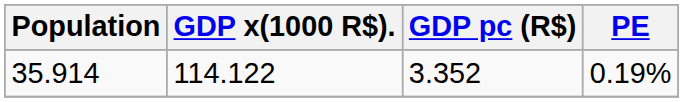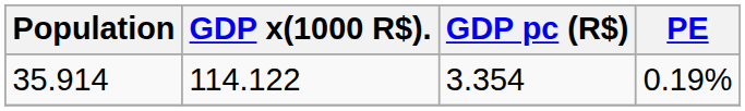 <table class="wikitable" border="1">
 <tr>
 <th>Population</th>
 <th><a href='#'>GDP</a> x(1000 R$).</th>
 <th><a href='#'>GDP pc</a> (R$)</th>
 <th><a href='#'>PE</a></th>
 </tr>
 <tr>
 <td>35.914</td>
 <td>114.122</td>
-<td>3.352</td>
+<td>3.354</td>
 <td>0.19%</td>
 </tr>
 <tr>
 </tr>
 </table>
